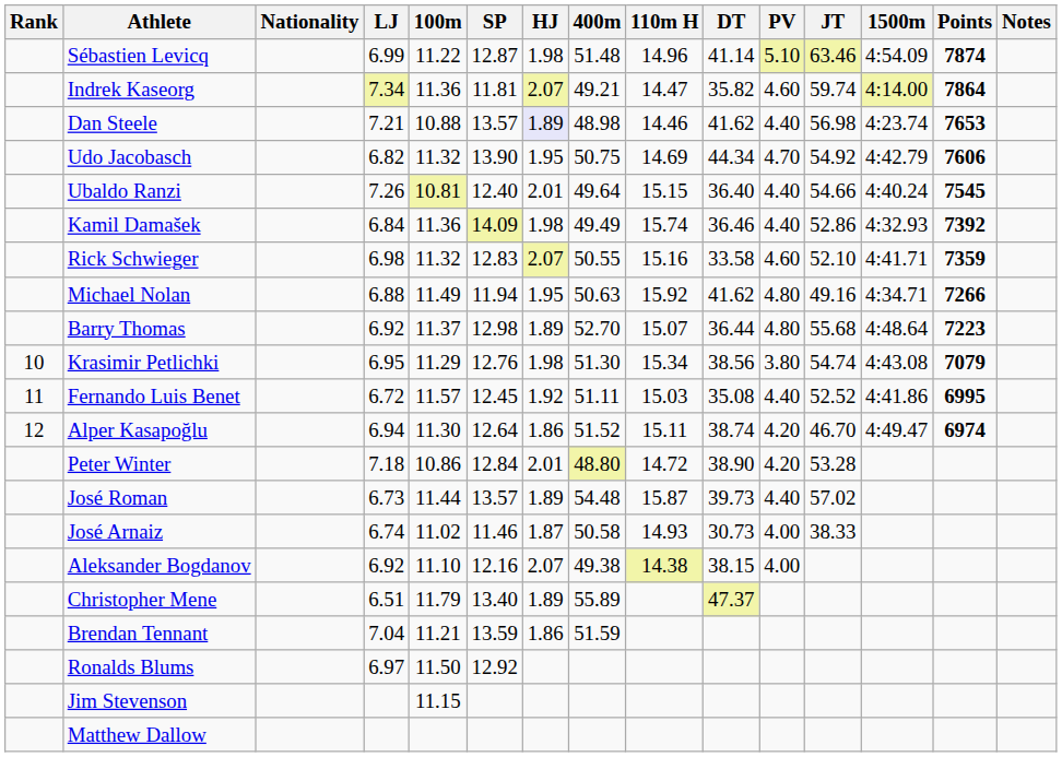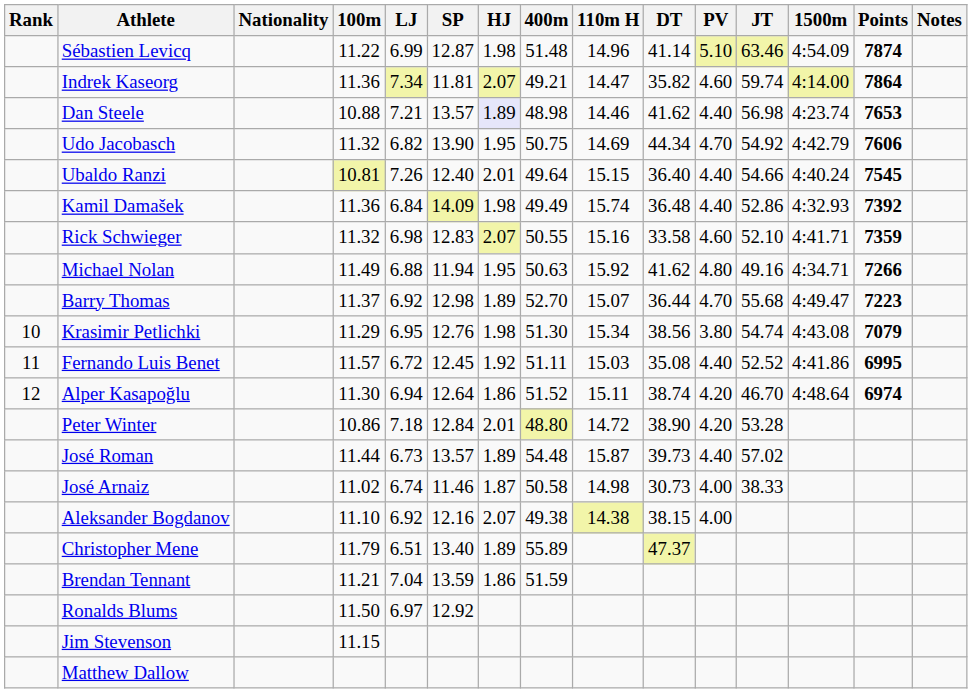 <table class="wikitable sortable" style=" text-align:center;font-size:95%;">
 <tr>
 <th>Rank</th>
 <th>Athlete</th>
 <th>Nationality</th>
+<th>100m</th>
 <th>LJ</th>
-<th>100m</th>
 <th>SP</th>
 <th>HJ</th>
 <th>400m</th>
 <th>110m H</th>
 <th>DT</th>
 <th>PV</th>
 <th>JT</th>
 <th>1500m</th>
 <th>Points</th>
 <th>Notes</th>
 </tr>
 <tr>
 <td></td>
 <td align=left><a href='#'>Sébastien Levicq</a></td>
 <td align=left></td>
+<td>11.22</td>
 <td>6.99</td>
-<td>11.22</td>
 <td>12.87</td>
 <td>1.98</td>
 <td>51.48</td>
 <td>14.96</td>
 <td>41.14</td>
 <td bgcolor=#F2F5A9>5.10</td>
 <td bgcolor=#F2F5A9>63.46</td>
 <td>4:54.09</td>
 <td><strong>7874</strong></td>
 <td></td>
 </tr>
 <tr>
 <td></td>
 <td align=left><a href='#'>Indrek Kaseorg</a></td>
 <td align=left></td>
+<td>11.36</td>
 <td bgcolor=#F2F5A9>7.34</td>
-<td>11.36</td>
 <td>11.81</td>
 <td bgcolor=#F2F5A9>2.07</td>
 <td>49.21</td>
 <td>14.47</td>
 <td>35.82</td>
 <td>4.60</td>
 <td>59.74</td>
 <td bgcolor=#F2F5A9>4:14.00</td>
 <td><strong>7864</strong></td>
 <td></td>
 </tr>
 <tr>
 <td></td>
 <td align=left><a href='#'>Dan Steele</a></td>
 <td align=left></td>
+<td>10.88</td>
 <td>7.21</td>
-<td>10.88</td>
 <td>13.57</td>
 <td style="background: lavender;">1.89</td>
 <td>48.98</td>
 <td>14.46</td>
 <td>41.62</td>
 <td>4.40</td>
 <td>56.98</td>
 <td>4:23.74</td>
 <td><strong>7653</strong></td>
 <td></td>
 </tr>
 <tr>
 <td></td>
 <td align=left><a href='#'>Udo Jacobasch</a></td>
 <td align=left></td>
+<td>11.32</td>
 <td>6.82</td>
-<td>11.32</td>
 <td>13.90</td>
 <td>1.95</td>
 <td>50.75</td>
 <td>14.69</td>
 <td>44.34</td>
 <td>4.70</td>
 <td>54.92</td>
 <td>4:42.79</td>
 <td><strong>7606</strong></td>
 <td></td>
 </tr>
 <tr>
 <td></td>
 <td align=left><a href='#'>Ubaldo Ranzi</a></td>
 <td align=left></td>
+<td bgcolor=#F2F5A9>10.81</td>
 <td>7.26</td>
-<td bgcolor=#F2F5A9>10.81</td>
 <td>12.40</td>
 <td>2.01</td>
 <td>49.64</td>
 <td>15.15</td>
 <td>36.40</td>
 <td>4.40</td>
 <td>54.66</td>
 <td>4:40.24</td>
 <td><strong>7545</strong></td>
 <td></td>
 </tr>
 <tr>
 <td></td>
 <td align=left><a href='#'>Kamil Damašek</a></td>
 <td align=left></td>
+<td>11.36</td>
 <td>6.84</td>
-<td>11.36</td>
 <td bgcolor=#F2F5A9>14.09</td>
 <td>1.98</td>
 <td>49.49</td>
 <td>15.74</td>
-<td>36.46</td>
+<td>36.48</td>
 <td>4.40</td>
 <td>52.86</td>
 <td>4:32.93</td>
 <td><strong>7392</strong></td>
 <td></td>
 </tr>
 <tr>
 <td></td>
 <td align=left><a href='#'>Rick Schwieger</a></td>
 <td align=left></td>
+<td>11.32</td>
 <td>6.98</td>
-<td>11.32</td>
 <td>12.83</td>
 <td bgcolor=#F2F5A9>2.07</td>
 <td>50.55</td>
 <td>15.16</td>
 <td>33.58</td>
 <td>4.60</td>
 <td>52.10</td>
 <td>4:41.71</td>
 <td><strong>7359</strong></td>
 <td></td>
 </tr>
 <tr>
 <td></td>
 <td align=left><a href='#'>Michael Nolan</a></td>
 <td align=left></td>
+<td>11.49</td>
 <td>6.88</td>
-<td>11.49</td>
 <td>11.94</td>
 <td>1.95</td>
 <td>50.63</td>
 <td>15.92</td>
 <td>41.62</td>
 <td>4.80</td>
 <td>49.16</td>
 <td>4:34.71</td>
 <td><strong>7266</strong></td>
 <td></td>
 </tr>
 <tr>
 <td></td>
 <td align=left><a href='#'>Barry Thomas</a></td>
 <td align=left></td>
+<td>11.37</td>
 <td>6.92</td>
-<td>11.37</td>
 <td>12.98</td>
 <td>1.89</td>
 <td>52.70</td>
 <td>15.07</td>
 <td>36.44</td>
-<td>4.80</td>
+<td>4.70</td>
 <td>55.68</td>
-<td>4:48.64</td>
+<td>4:49.47</td>
 <td><strong>7223</strong></td>
 <td></td>
 </tr>
 <tr>
 <td>10</td>
 <td align=left><a href='#'>Krasimir Petlichki</a></td>
 <td align=left></td>
+<td>11.29</td>
 <td>6.95</td>
-<td>11.29</td>
 <td>12.76</td>
 <td>1.98</td>
 <td>51.30</td>
 <td>15.34</td>
 <td>38.56</td>
 <td>3.80</td>
 <td>54.74</td>
 <td>4:43.08</td>
 <td><strong>7079</strong></td>
 <td></td>
 </tr>
 <tr>
 <td>11</td>
 <td align=left><a href='#'>Fernando Luis Benet</a></td>
 <td align=left></td>
+<td>11.57</td>
 <td>6.72</td>
-<td>11.57</td>
 <td>12.45</td>
 <td>1.92</td>
 <td>51.11</td>
 <td>15.03</td>
 <td>35.08</td>
 <td>4.40</td>
 <td>52.52</td>
 <td>4:41.86</td>
 <td><strong>6995</strong></td>
 <td></td>
 </tr>
 <tr>
 <td>12</td>
 <td align=left><a href='#'>Alper Kasapoğlu</a></td>
 <td align=left></td>
+<td>11.30</td>
 <td>6.94</td>
-<td>11.30</td>
 <td>12.64</td>
 <td>1.86</td>
 <td>51.52</td>
 <td>15.11</td>
 <td>38.74</td>
 <td>4.20</td>
 <td>46.70</td>
-<td>4:49.47</td>
+<td>4:48.64</td>
 <td><strong>6974</strong></td>
 <td></td>
 </tr>
 <tr>
 <td></td>
 <td align=left><a href='#'>Peter Winter</a></td>
 <td align=left></td>
+<td>10.86</td>
 <td>7.18</td>
-<td>10.86</td>
 <td>12.84</td>
 <td>2.01</td>
 <td bgcolor=#F2F5A9>48.80</td>
 <td>14.72</td>
 <td>38.90</td>
 <td>4.20</td>
 <td>53.28</td>
 <td></td>
 <td><strong></strong></td>
 <td></td>
 </tr>
 <tr>
 <td></td>
 <td align=left><a href='#'>José Roman</a></td>
 <td align=left></td>
+<td>11.44</td>
 <td>6.73</td>
-<td>11.44</td>
 <td>13.57</td>
 <td>1.89</td>
 <td>54.48</td>
 <td>15.87</td>
 <td>39.73</td>
 <td>4.40</td>
 <td>57.02</td>
 <td></td>
 <td><strong></strong></td>
 <td></td>
 </tr>
 <tr>
 <td></td>
 <td align=left><a href='#'>José Arnaiz</a></td>
 <td align=left></td>
+<td>11.02</td>
 <td>6.74</td>
-<td>11.02</td>
 <td>11.46</td>
 <td>1.87</td>
 <td>50.58</td>
-<td>14.93</td>
+<td>14.98</td>
 <td>30.73</td>
 <td>4.00</td>
 <td>38.33</td>
 <td></td>
 <td><strong></strong></td>
 <td></td>
 </tr>
 <tr>
 <td></td>
 <td align=left><a href='#'>Aleksander Bogdanov</a></td>
 <td align=left></td>
+<td>11.10</td>
 <td>6.92</td>
-<td>11.10</td>
 <td>12.16</td>
 <td>2.07</td>
 <td>49.38</td>
 <td bgcolor=#F2F5A9>14.38</td>
 <td>38.15</td>
 <td>4.00</td>
 <td></td>
 <td></td>
 <td><strong></strong></td>
 <td></td>
 </tr>
 <tr>
 <td></td>
 <td align=left><a href='#'>Christopher Mene</a></td>
 <td align=left></td>
+<td>11.79</td>
 <td>6.51</td>
-<td>11.79</td>
 <td>13.40</td>
 <td>1.89</td>
 <td>55.89</td>
 <td></td>
 <td bgcolor=#F2F5A9>47.37</td>
 <td></td>
 <td></td>
 <td></td>
 <td><strong></strong></td>
 <td></td>
 </tr>
 <tr>
 <td></td>
 <td align=left><a href='#'>Brendan Tennant</a></td>
 <td align=left></td>
+<td>11.21</td>
 <td>7.04</td>
-<td>11.21</td>
 <td>13.59</td>
 <td>1.86</td>
 <td>51.59</td>
 <td></td>
 <td></td>
 <td></td>
 <td></td>
 <td></td>
 <td><strong></strong></td>
 <td></td>
 </tr>
 <tr>
 <td></td>
 <td align=left><a href='#'>Ronalds Blums</a></td>
 <td align=left></td>
+<td>11.50</td>
 <td>6.97</td>
-<td>11.50</td>
 <td>12.92</td>
 <td></td>
 <td></td>
 <td></td>
 <td></td>
 <td></td>
 <td></td>
 <td></td>
 <td><strong></strong></td>
 <td></td>
 </tr>
 <tr>
 <td></td>
 <td align=left><a href='#'>Jim Stevenson</a></td>
 <td align=left></td>
+<td>11.15</td>
 <td></td>
-<td>11.15</td>
 <td></td>
 <td></td>
 <td></td>
 <td></td>
 <td></td>
 <td></td>
 <td></td>
 <td></td>
 <td><strong></strong></td>
 <td></td>
 </tr>
 <tr>
 <td></td>
 <td align=left><a href='#'>Matthew Dallow</a></td>
 <td align=left></td>
 <td></td>
 <td></td>
 <td></td>
 <td></td>
 <td></td>
 <td></td>
 <td></td>
 <td></td>
 <td></td>
 <td></td>
 <td><strong></strong></td>
 <td></td>
 </tr>
 </table>
